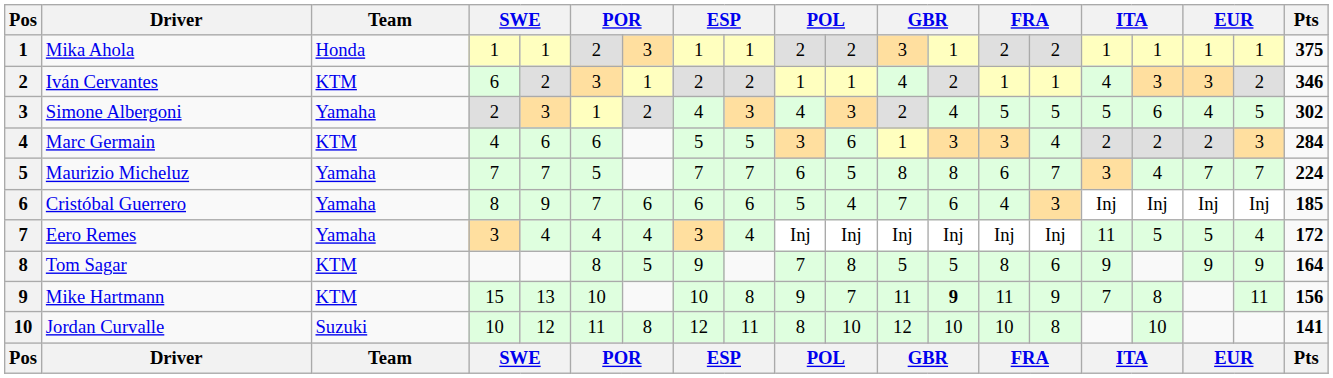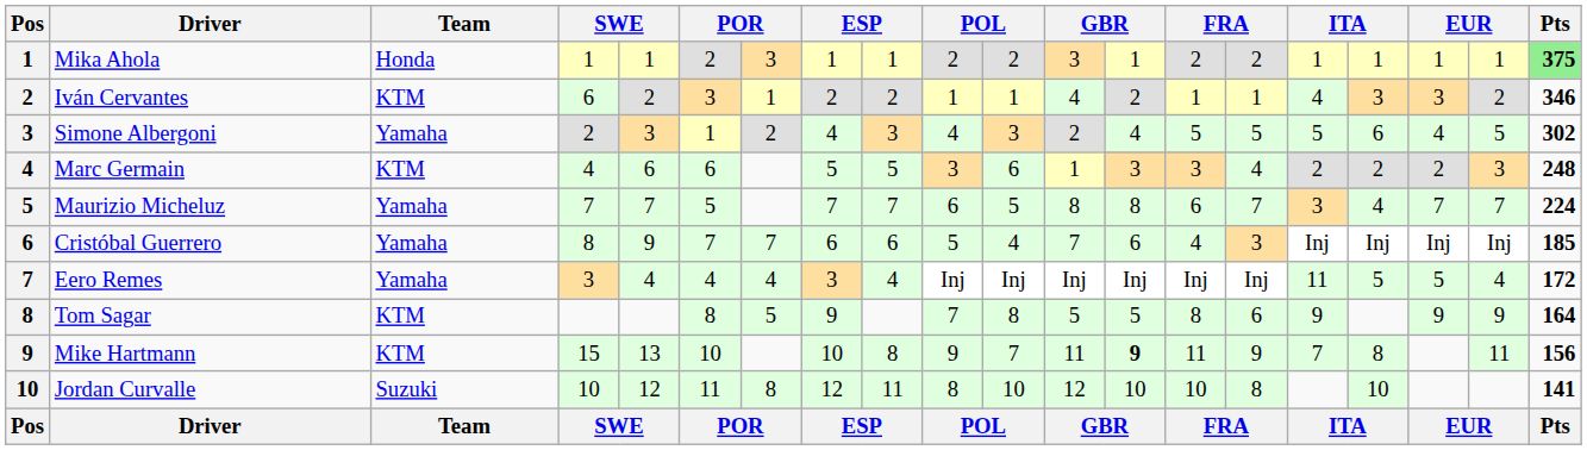 <table class="wikitable" style="font-size: 85%; text-align: center;">
 <tr valign="top">
 <th valign="middle">Pos</th>
 <th valign="middle" style="width:14em">Driver</th>
 <th valign="middle" style="width:8em">Team</th>
 <th colspan="2" style="width:5em"><a href='#'>SWE</a><br></th>
 <th colspan="2" style="width:5em"><a href='#'>POR</a><br></th>
 <th colspan="2" style="width:5em"><a href='#'>ESP</a><br></th>
 <th colspan="2" style="width:5em"><a href='#'>POL</a><br></th>
 <th colspan="2" style="width:5em"><a href='#'>GBR</a><br></th>
 <th colspan="2" style="width:5em"><a href='#'>FRA</a><br></th>
 <th colspan="2" style="width:5em"><a href='#'>ITA</a><br></th>
 <th colspan="2" style="width:5em"><a href='#'>EUR</a><br></th>
 <th valign="middle"> Pts </th>
 </tr>
 <tr>
 <th>1</th>
 <td align=left> <a href='#'>Mika Ahola</a></td>
 <td align=left><a href='#'>Honda</a></td>
 <td style="background:#ffffbf;">1</td>
 <td style="background:#ffffbf;">1</td>
 <td style="background:#dfdfdf;">2</td>
 <td style="background:#ffdf9f;">3</td>
 <td style="background:#ffffbf;">1</td>
 <td style="background:#ffffbf;">1</td>
 <td style="background:#dfdfdf;">2</td>
 <td style="background:#dfdfdf;">2</td>
 <td style="background:#ffdf9f;">3</td>
 <td style="background:#ffffbf;">1</td>
 <td style="background:#dfdfdf;">2</td>
 <td style="background:#dfdfdf;">2</td>
 <td style="background:#ffffbf;">1</td>
 <td style="background:#ffffbf;">1</td>
 <td style="background:#ffffbf;">1</td>
 <td style="background:#ffffbf;">1</td>
-<td align="right"><strong>375</strong></td>
+<td align="right" style="background: lightgreen;"><strong>375</strong></td>
 </tr>
 <tr>
 <th>2</th>
 <td align=left> <a href='#'>Iván Cervantes</a></td>
 <td align=left><a href='#'>KTM</a></td>
 <td style="background:#dfffdf;">6</td>
 <td style="background:#dfdfdf;">2</td>
 <td style="background:#ffdf9f;">3</td>
 <td style="background:#ffffbf;">1</td>
 <td style="background:#dfdfdf;">2</td>
 <td style="background:#dfdfdf;">2</td>
 <td style="background:#ffffbf;">1</td>
 <td style="background:#ffffbf;">1</td>
 <td style="background:#dfffdf;">4</td>
 <td style="background:#dfdfdf;">2</td>
 <td style="background:#ffffbf;">1</td>
 <td style="background:#ffffbf;">1</td>
 <td style="background:#dfffdf;">4</td>
 <td style="background:#ffdf9f;">3</td>
 <td style="background:#ffdf9f;">3</td>
 <td style="background:#dfdfdf;">2</td>
 <td align="right"><strong>346</strong></td>
 </tr>
 <tr>
 <th>3</th>
 <td align=left> <a href='#'>Simone Albergoni</a></td>
 <td align=left><a href='#'>Yamaha</a></td>
 <td style="background:#dfdfdf;">2</td>
 <td style="background:#ffdf9f;">3</td>
 <td style="background:#ffffbf;">1</td>
 <td style="background:#dfdfdf;">2</td>
 <td style="background:#dfffdf;">4</td>
 <td style="background:#ffdf9f;">3</td>
 <td style="background:#dfffdf;">4</td>
 <td style="background:#ffdf9f;">3</td>
 <td style="background:#dfdfdf;">2</td>
 <td style="background:#dfffdf;">4</td>
 <td style="background:#dfffdf;">5</td>
 <td style="background:#dfffdf;">5</td>
 <td style="background:#dfffdf;">5</td>
 <td style="background:#dfffdf;">6</td>
 <td style="background:#dfffdf;">4</td>
 <td style="background:#dfffdf;">5</td>
 <td align="right"><strong>302</strong></td>
 </tr>
 <tr>
 <th>4</th>
 <td align=left> <a href='#'>Marc Germain</a></td>
 <td align=left><a href='#'>KTM</a></td>
 <td style="background:#dfffdf;">4</td>
 <td style="background:#dfffdf;">6</td>
 <td style="background:#dfffdf;">6</td>
 <td></td>
 <td style="background:#dfffdf;">5</td>
 <td style="background:#dfffdf;">5</td>
 <td style="background:#ffdf9f;">3</td>
 <td style="background:#dfffdf;">6</td>
 <td style="background:#ffffbf;">1</td>
 <td style="background:#ffdf9f;">3</td>
 <td style="background:#ffdf9f;">3</td>
 <td style="background:#dfffdf;">4</td>
 <td style="background:#dfdfdf;">2</td>
 <td style="background:#dfdfdf;">2</td>
 <td style="background:#dfdfdf;">2</td>
 <td style="background:#ffdf9f;">3</td>
-<td align="right"><strong>284</strong></td>
+<td align="right"><strong>248</strong></td>
 </tr>
 <tr>
 <th>5</th>
 <td align=left> <a href='#'>Maurizio Micheluz</a></td>
 <td align=left><a href='#'>Yamaha</a></td>
 <td style="background:#dfffdf;">7</td>
 <td style="background:#dfffdf;">7</td>
 <td style="background:#dfffdf;">5</td>
 <td></td>
 <td style="background:#dfffdf;">7</td>
 <td style="background:#dfffdf;">7</td>
 <td style="background:#dfffdf;">6</td>
 <td style="background:#dfffdf;">5</td>
 <td style="background:#dfffdf;">8</td>
 <td style="background:#dfffdf;">8</td>
 <td style="background:#dfffdf;">6</td>
 <td style="background:#dfffdf;">7</td>
 <td style="background:#ffdf9f;">3</td>
 <td style="background:#dfffdf;">4</td>
 <td style="background:#dfffdf;">7</td>
 <td style="background:#dfffdf;">7</td>
 <td align="right"><strong>224</strong></td>
 </tr>
 <tr>
 <th>6</th>
 <td align=left> <a href='#'>Cristóbal Guerrero</a></td>
 <td align=left><a href='#'>Yamaha</a></td>
 <td style="background:#dfffdf;">8</td>
 <td style="background:#dfffdf;">9</td>
 <td style="background:#dfffdf;">7</td>
-<td style="background:#dfffdf;">6</td>
+<td style="background:#dfffdf;">7</td>
 <td style="background:#dfffdf;">6</td>
 <td style="background:#dfffdf;">6</td>
 <td style="background:#dfffdf;">5</td>
 <td style="background:#dfffdf;">4</td>
 <td style="background:#dfffdf;">7</td>
 <td style="background:#dfffdf;">6</td>
 <td style="background:#dfffdf;">4</td>
 <td style="background:#ffdf9f;">3</td>
 <td style="background:#ffffff;">Inj</td>
 <td style="background:#ffffff;">Inj</td>
 <td style="background:#ffffff;">Inj</td>
 <td style="background:#ffffff;">Inj</td>
 <td align="right"><strong>185</strong></td>
 </tr>
 <tr>
 <th>7</th>
 <td align=left> <a href='#'>Eero Remes</a></td>
 <td align=left><a href='#'>Yamaha</a></td>
 <td style="background:#ffdf9f;">3</td>
 <td style="background:#dfffdf;">4</td>
 <td style="background:#dfffdf;">4</td>
 <td style="background:#dfffdf;">4</td>
 <td style="background:#ffdf9f;">3</td>
 <td style="background:#dfffdf;">4</td>
 <td style="background:#ffffff;">Inj</td>
 <td style="background:#ffffff;">Inj</td>
 <td style="background:#ffffff;">Inj</td>
 <td style="background:#ffffff;">Inj</td>
 <td style="background:#ffffff;">Inj</td>
 <td style="background:#ffffff;">Inj</td>
 <td style="background:#dfffdf;">11</td>
 <td style="background:#dfffdf;">5</td>
 <td style="background:#dfffdf;">5</td>
 <td style="background:#dfffdf;">4</td>
 <td align="right"><strong>172</strong></td>
 </tr>
 <tr>
 <th>8</th>
 <td align=left> <a href='#'>Tom Sagar</a></td>
 <td align=left><a href='#'>KTM</a></td>
 <td></td>
 <td></td>
 <td style="background:#dfffdf;">8</td>
 <td style="background:#dfffdf;">5</td>
 <td style="background:#dfffdf;">9</td>
 <td></td>
 <td style="background:#dfffdf;">7</td>
 <td style="background:#dfffdf;">8</td>
 <td style="background:#dfffdf;">5</td>
 <td style="background:#dfffdf;">5</td>
 <td style="background:#dfffdf;">8</td>
 <td style="background:#dfffdf;">6</td>
 <td style="background:#dfffdf;">9</td>
 <td></td>
 <td style="background:#dfffdf;"> 9 </td>
 <td style="background:#dfffdf;">9</td>
 <td align="right"><strong>164</strong></td>
 </tr>
 <tr>
 <th>9</th>
 <td align=left> <a href='#'>Mike Hartmann</a></td>
 <td align=left><a href='#'>KTM</a></td>
 <td style="background:#dfffdf;">15</td>
 <td style="background:#dfffdf;">13</td>
 <td style="background:#dfffdf;">10</td>
 <td></td>
 <td style="background:#dfffdf;">10</td>
 <td style="background:#dfffdf;">8</td>
 <td style="background:#dfffdf;">9</td>
 <td style="background:#dfffdf;">7</td>
 <td style="background:#dfffdf;">11</td>
 <td style="background:#dfffdf;"><strong>9</strong></td>
 <td style="background:#dfffdf;">11</td>
 <td style="background:#dfffdf;">9</td>
 <td style="background:#dfffdf;">7</td>
 <td style="background:#dfffdf;">8</td>
 <td></td>
 <td style="background:#dfffdf;">11</td>
 <td align="right"><strong>156</strong></td>
 </tr>
 <tr>
 <th>10</th>
 <td align=left> <a href='#'>Jordan Curvalle</a></td>
 <td align=left><a href='#'>Suzuki</a></td>
 <td style="background:#dfffdf;">10</td>
 <td style="background:#dfffdf;">12</td>
 <td style="background:#dfffdf;">11</td>
 <td style="background:#dfffdf;"> 8 </td>
 <td style="background:#dfffdf;">12</td>
 <td style="background:#dfffdf;">11</td>
 <td style="background:#dfffdf;"> 8 </td>
 <td style="background:#dfffdf;">10</td>
 <td style="background:#dfffdf;">12</td>
 <td style="background:#dfffdf;">10</td>
 <td style="background:#dfffdf;">10</td>
 <td style="background:#dfffdf;"> 8 </td>
 <td></td>
 <td style="background:#dfffdf;">10</td>
 <td></td>
 <td></td>
 <td align="right"><strong>141</strong></td>
 </tr>
 <tr valign="top">
 <th valign="middle">Pos</th>
 <th valign="middle" style="width:14em">Driver</th>
 <th valign="middle" style="width:8em">Team</th>
 <th colspan="2" style="width:5em"><a href='#'>SWE</a><br></th>
 <th colspan="2" style="width:5em"><a href='#'>POR</a><br></th>
 <th colspan="2" style="width:5em"><a href='#'>ESP</a><br></th>
 <th colspan="2" style="width:5em"><a href='#'>POL</a><br></th>
 <th colspan="2" style="width:5em"><a href='#'>GBR</a><br></th>
 <th colspan="2" style="width:5em"><a href='#'>FRA</a><br></th>
 <th colspan="2" style="width:5em"><a href='#'>ITA</a><br></th>
 <th colspan="2" style="width:5em"><a href='#'>EUR</a><br></th>
 <th valign="middle">Pts</th>
 </tr>
 </table>
